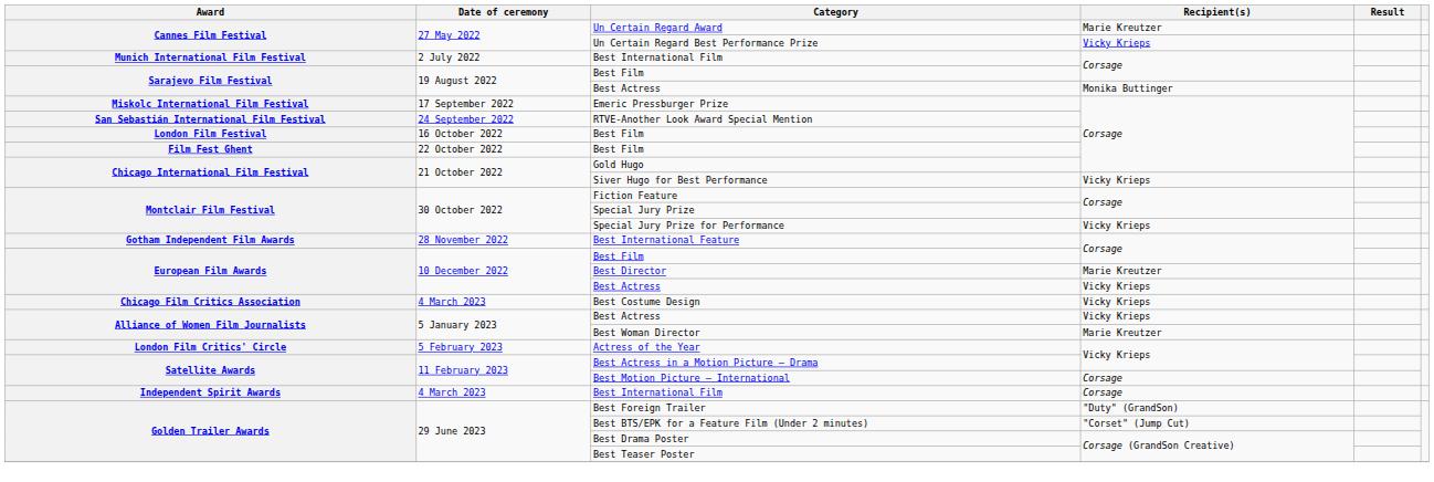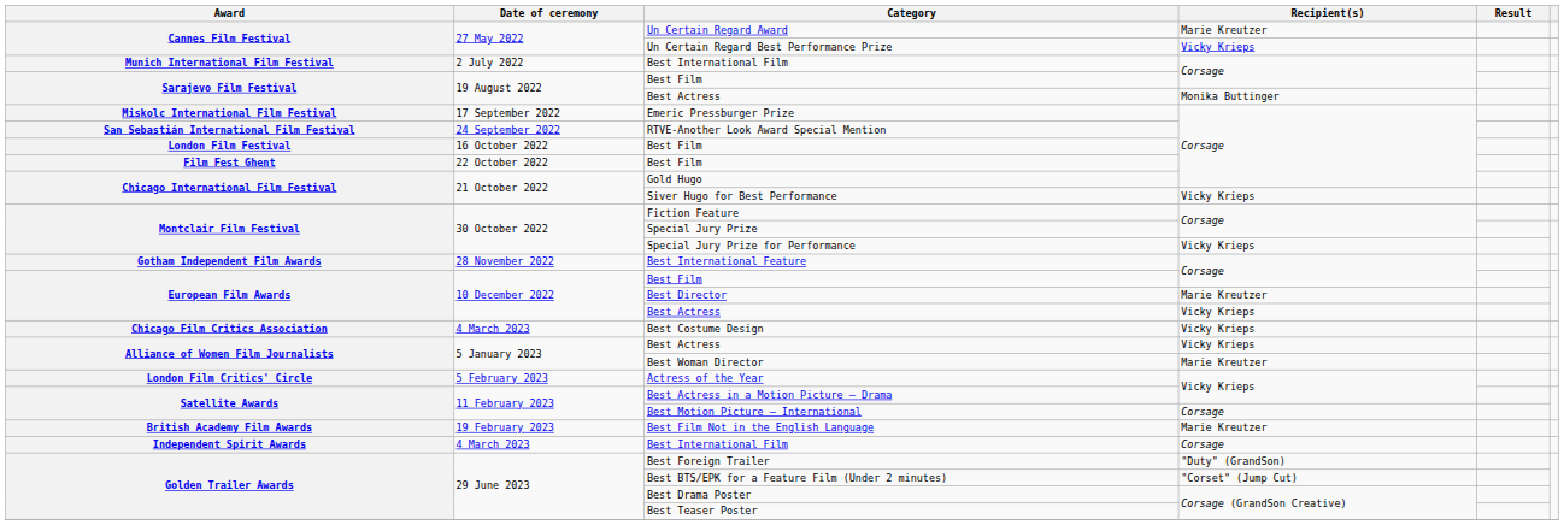 <table class="wikitable sortable plainrowheaders" style="width: 100%;">
 <tr>
 <th scope="col">Award</th>
 <th scope="col">Date of ceremony</th>
 <th scope="col">Category</th>
 <th scope="col">Recipient(s)</th>
 <th scope="col">Result</th>
 <th scope="col" class="unsortable"></th>
 </tr>
 <tr>
 <th scope="row" rowspan=2><a href='#'>Cannes Film Festival</a></th>
 <td rowspan=2><a href='#'>27 May 2022</a></td>
 <td><a href='#'>Un Certain Regard Award</a></td>
 <td>Marie Kreutzer</td>
 <td></td>
 <td style="text-align: center;"></td>
 </tr>
 <tr>
 <td>Un Certain Regard Best Performance Prize</td>
 <td><a href='#'>Vicky Krieps</a></td>
 <td></td>
 <td style="text-align: center;"></td>
 </tr>
 <tr>
 <th scope="row"><a href='#'>Munich International Film Festival</a></th>
 <td>2 July 2022</td>
 <td>Best International Film</td>
 <td rowspan="2"><em>Corsage</em></td>
 <td></td>
 <td style="text-align: center;"></td>
 </tr>
 <tr>
 <th scope="row" rowspan="2"><a href='#'>Sarajevo Film Festival</a></th>
 <td rowspan="2">19 August 2022</td>
 <td>Best Film</td>
 <td></td>
 <td style="text-align: center;" rowspan="2"></td>
 </tr>
 <tr>
 <td>Best Actress</td>
 <td>Monika Buttinger</td>
 <td></td>
 </tr>
 <tr>
 <th scope="row"><a href='#'>Miskolc International Film Festival</a></th>
 <td>17 September 2022</td>
 <td>Emeric Pressburger Prize</td>
 <td rowspan="5"><em>Corsage</em></td>
 <td></td>
 <td style="text-align: center;"></td>
 </tr>
 <tr>
 <th scope="row"><a href='#'>San Sebastián International Film Festival</a></th>
 <td><a href='#'>24 September 2022</a></td>
 <td>RTVE-Another Look Award Special Mention</td>
 <td></td>
 <td style="text-align: center;"></td>
 </tr>
 <tr>
 <th scope="row"><a href='#'>London Film Festival</a></th>
 <td>16 October 2022</td>
 <td>Best Film</td>
 <td></td>
 <td style="text-align: center;"></td>
 </tr>
 <tr>
 <th scope="row"><a href='#'>Film Fest Ghent</a></th>
 <td>22 October 2022</td>
 <td>Best Film</td>
 <td></td>
 <td style="text-align: center;"></td>
 </tr>
 <tr>
 <th rowspan="2" scope="row"><a href='#'>Chicago International Film Festival</a></th>
 <td rowspan="2">21 October 2022</td>
 <td>Gold Hugo</td>
 <td></td>
 <td style="text-align: center;"></td>
 </tr>
 <tr>
 <td>Siver Hugo for Best Performance</td>
 <td>Vicky Krieps</td>
 <td></td>
 <td style="text-align: center;"></td>
 </tr>
 <tr>
 <th rowspan="3" scope="row"><a href='#'>Montclair Film Festival</a></th>
 <td rowspan="3">30 October 2022</td>
 <td>Fiction Feature</td>
 <td rowspan="2"><em>Corsage</em></td>
 <td></td>
 <td style="text-align: center;"></td>
 </tr>
 <tr>
 <td>Special Jury Prize</td>
 <td></td>
 <td rowspan="2" style="text-align: center;"></td>
 </tr>
 <tr>
 <td>Special Jury Prize for Performance</td>
 <td>Vicky Krieps</td>
 <td></td>
 </tr>
 <tr>
 <th scope="row"><a href='#'>Gotham Independent Film Awards</a></th>
 <td><a href='#'>28 November 2022</a></td>
 <td><a href='#'>Best International Feature</a></td>
 <td rowspan="2"><em>Corsage</em></td>
 <td></td>
 <td align="center"></td>
 </tr>
 <tr>
 <th rowspan="3" scope="row"><a href='#'>European Film Awards</a></th>
 <td rowspan="3"><a href='#'>10 December 2022</a></td>
 <td><a href='#'>Best Film</a></td>
 <td></td>
 <td rowspan="3" align="center"></td>
 </tr>
 <tr>
 <td><a href='#'>Best Director</a></td>
 <td>Marie Kreutzer</td>
 <td></td>
 </tr>
 <tr>
 <td><a href='#'>Best Actress</a></td>
 <td>Vicky Krieps</td>
 <td></td>
 </tr>
 <tr>
 <th scope="row"><a href='#'>Chicago Film Critics Association</a></th>
 <td><a href='#'>4 March 2023</a></td>
 <td>Best Costume Design</td>
 <td>Vicky Krieps</td>
 <td></td>
 <td></td>
 </tr>
 <tr>
 <th scope="row" rowspan="2"><a href='#'>Alliance of Women Film Journalists</a></th>
 <td rowspan="2">5 January 2023</td>
 <td>Best Actress</td>
 <td>Vicky Krieps</td>
 <td></td>
 <td rowspan="2"></td>
 </tr>
 <tr>
 <td>Best Woman Director</td>
 <td>Marie Kreutzer</td>
 <td></td>
 </tr>
 <tr>
 <th scope="row"><a href='#'>London Film Critics' Circle</a></th>
 <td><a href='#'>5 February 2023</a></td>
 <td><a href='#'>Actress of the Year</a></td>
 <td rowspan="2">Vicky Krieps</td>
 <td></td>
 <td></td>
 </tr>
 <tr>
 <th scope="row" rowspan="2"><a href='#'>Satellite Awards</a></th>
 <td rowspan="2"><a href='#'>11 February 2023</a></td>
 <td><a href='#'>Best Actress in a Motion Picture – Drama</a></td>
 <td></td>
 <td rowspan="2"></td>
 </tr>
 <tr>
 <td><a href='#'>Best Motion Picture – International</a></td>
 <td><em>Corsage</em></td>
 <td></td>
 </tr>
 <tr>
+<th scope="row"><a href='#'>British Academy Film Awards</a></th>
+<td><a href='#'>19 February 2023</a></td>
+<td><a href='#'>Best Film Not in the English Language</a></td>
+<td>Marie Kreutzer</td>
+<td></td>
+<td></td>
+</tr>
+<tr>
 <th scope="row"><a href='#'>Independent Spirit Awards</a></th>
 <td><a href='#'>4 March 2023</a></td>
 <td><a href='#'>Best International Film</a></td>
 <td><em>Corsage</em></td>
 <td></td>
 <td></td>
 </tr>
 <tr>
 <th scope="row" rowspan="4"><a href='#'>Golden Trailer Awards</a></th>
 <td rowspan="4">29 June 2023</td>
 <td>Best Foreign Trailer</td>
 <td>"Duty" (GrandSon)</td>
 <td></td>
 <td rowspan="4" style="text-align:center;"><br></td>
 </tr>
 <tr>
 <td>Best BTS/EPK for a Feature Film (Under 2 minutes)</td>
 <td>"Corset" (Jump Cut)</td>
 <td></td>
 </tr>
 <tr>
 <td>Best Drama Poster</td>
 <td rowspan="2"><em>Corsage</em> (GrandSon Creative)</td>
 <td></td>
 </tr>
 <tr>
 <td>Best Teaser Poster</td>
 <td></td>
 </tr>
 <tr>
 </tr>
 </table>
